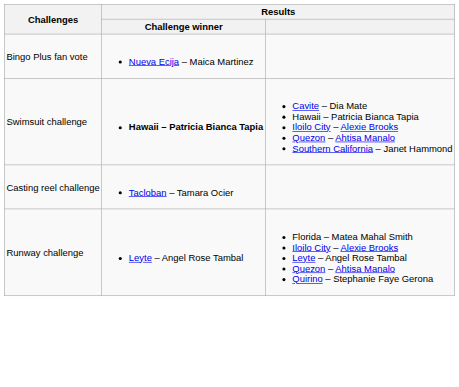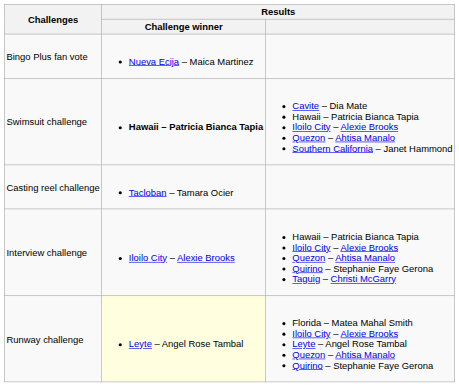 <table class="wikitable sortable" style="font-size: 95%;">
 <tr>
 <th rowspan="2">Challenges</th>
 <th colspan="2">Results</th>
 </tr>
 <tr>
 <th>Challenge winner</th>
 <th></th>
 </tr>
 <tr>
 <td>Bingo Plus fan vote</td>
 <td><br><ul><li><a href='#'>Nueva Ecija</a> – Maica Martinez</li></ul></td>
 <td></td>
 </tr>
 <tr>
 <td>Swimsuit challenge</td>
 <td><strong><br><ul><li>Hawaii – Patricia Bianca Tapia</li></ul></strong></td>
 <td><br><ul><li><a href='#'>Cavite</a>  – Dia Mate</li><li>Hawaii – Patricia Bianca Tapia</li><li><a href='#'>Iloilo City</a> – <a href='#'>Alexie Brooks</a></li><li><a href='#'>Quezon</a> – <a href='#'>Ahtisa Manalo</a></li><li><a href='#'>Southern California</a> – Janet Hammond</li></ul></td>
 </tr>
 <tr>
 <td>Casting reel challenge</td>
 <td><br><ul><li><a href='#'>Tacloban</a> – Tamara Ocier</li></ul></td>
 <td></td>
 </tr>
 <tr>
+<td>Interview challenge</td>
+<td><br><ul><li><a href='#'>Iloilo City</a> – <a href='#'>Alexie Brooks</a></li></ul></td>
+<td><br><ul><li>Hawaii – Patricia Bianca Tapia</li><li><a href='#'>Iloilo City</a> – <a href='#'>Alexie Brooks</a></li><li><a href='#'>Quezon</a> – <a href='#'>Ahtisa Manalo</a></li><li><a href='#'>Quirino</a> –  Stephanie Faye Gerona</li><li><a href='#'>Taguig</a> –  <a href='#'>Christi McGarry</a></li></ul></td>
+</tr>
+<tr>
 <td>Runway challenge</td>
-<td><br><ul><li><a href='#'>Leyte</a> – Angel Rose Tambal</li></ul></td>
+<td style="background: lightyellow;"><br><ul><li><a href='#'>Leyte</a> – Angel Rose Tambal</li></ul></td>
 <td><br><ul><li>Florida – Matea Mahal Smith</li><li><a href='#'>Iloilo City</a> – <a href='#'>Alexie Brooks</a></li><li><a href='#'>Leyte</a> – Angel Rose Tambal</li><li><a href='#'>Quezon</a> – <a href='#'>Ahtisa Manalo</a></li><li><a href='#'>Quirino</a> –  Stephanie Faye Gerona</li></ul></td>
 </tr>
 </table>
